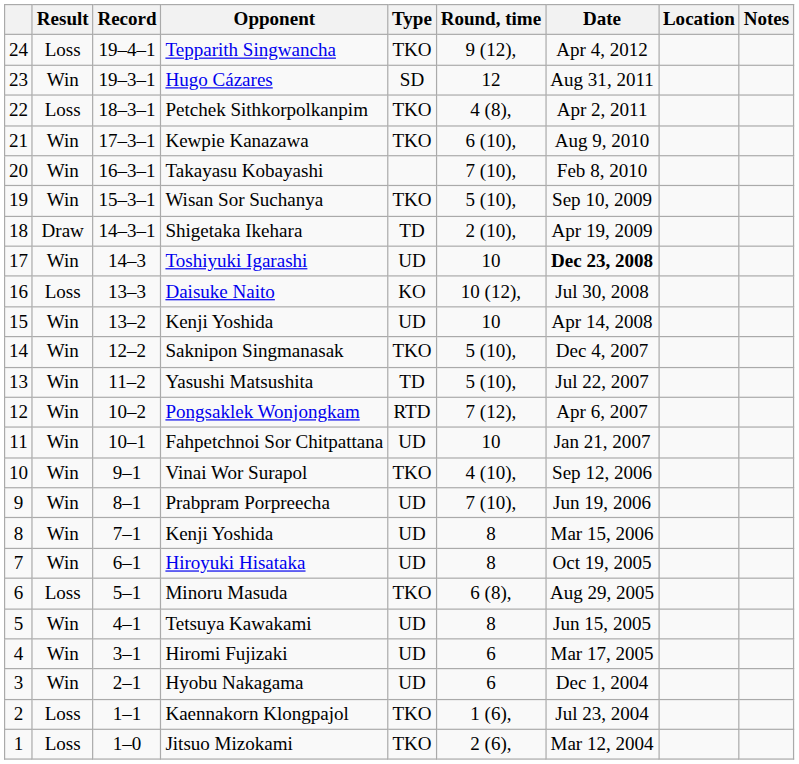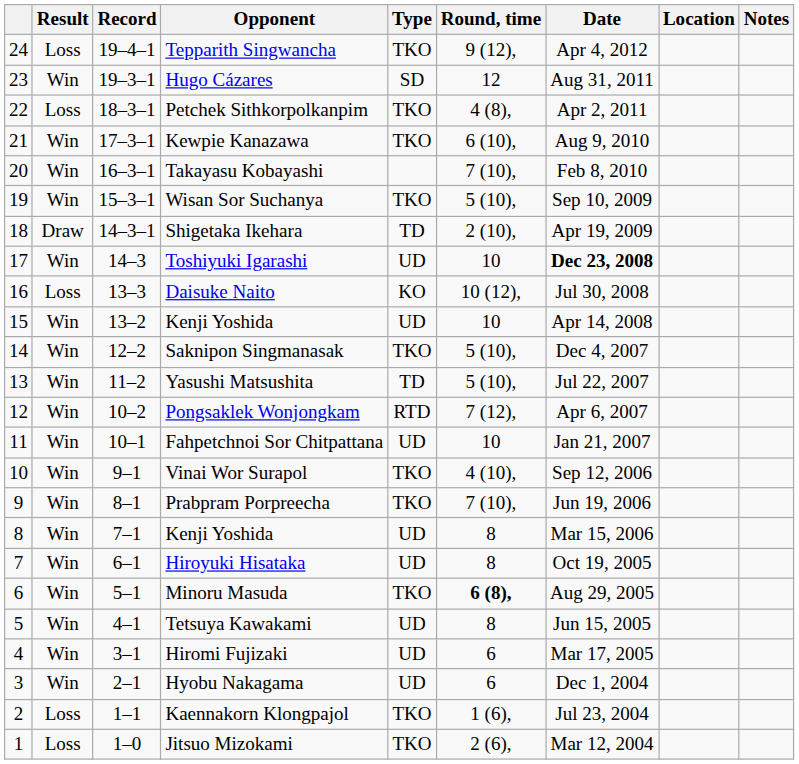 <table class=wikitable style=text-align:center>
 <tr>
 <th></th>
 <th>Result</th>
 <th>Record</th>
 <th>Opponent</th>
 <th>Type</th>
 <th>Round, time</th>
 <th>Date</th>
 <th>Location</th>
 <th>Notes</th>
 </tr>
 <tr>
 <td>24</td>
 <td>Loss</td>
 <td>19–4–1</td>
 <td align=left><a href='#'>Tepparith Singwancha</a></td>
 <td>TKO</td>
 <td>9 (12), </td>
 <td>Apr 4, 2012</td>
 <td align=left></td>
 <td align=left></td>
 </tr>
 <tr>
 <td>23</td>
 <td>Win</td>
 <td>19–3–1</td>
 <td align=left><a href='#'>Hugo Cázares</a></td>
 <td>SD</td>
 <td>12</td>
 <td>Aug 31, 2011</td>
 <td align=left></td>
 <td align=left></td>
 </tr>
 <tr>
 <td>22</td>
 <td>Loss</td>
 <td>18–3–1</td>
 <td align=left>Petchek Sithkorpolkanpim</td>
 <td>TKO</td>
 <td>4 (8), </td>
 <td>Apr 2, 2011</td>
 <td align=left></td>
 <td align=left></td>
 </tr>
 <tr>
 <td>21</td>
 <td>Win</td>
 <td>17–3–1</td>
 <td align=left>Kewpie Kanazawa</td>
 <td>TKO</td>
 <td>6 (10), </td>
 <td>Aug 9, 2010</td>
 <td align=left></td>
 <td align=left></td>
 </tr>
 <tr>
 <td>20</td>
 <td>Win</td>
 <td>16–3–1</td>
 <td align=left>Takayasu Kobayashi</td>
 <td></td>
 <td>7 (10), </td>
 <td>Feb 8, 2010</td>
 <td align=left></td>
 <td align=left></td>
 </tr>
 <tr>
 <td>19</td>
 <td>Win</td>
 <td>15–3–1</td>
 <td align=left>Wisan Sor Suchanya</td>
 <td>TKO</td>
 <td>5 (10), </td>
 <td>Sep 10, 2009</td>
 <td align=left></td>
 <td align=left></td>
 </tr>
 <tr>
 <td>18</td>
 <td>Draw</td>
 <td>14–3–1</td>
 <td align=left>Shigetaka Ikehara</td>
 <td>TD</td>
 <td>2 (10), </td>
 <td>Apr 19, 2009</td>
 <td align=left></td>
 <td align=left></td>
 </tr>
 <tr>
 <td>17</td>
 <td>Win</td>
 <td>14–3</td>
 <td align=left><a href='#'>Toshiyuki Igarashi</a></td>
 <td>UD</td>
 <td>10</td>
 <td><strong>Dec 23, 2008</strong></td>
 <td align=left></td>
 <td align=left></td>
 </tr>
 <tr>
 <td>16</td>
 <td>Loss</td>
 <td>13–3</td>
 <td align=left><a href='#'>Daisuke Naito</a></td>
 <td>KO</td>
 <td>10 (12), </td>
 <td>Jul 30, 2008</td>
 <td align=left></td>
 <td align=left></td>
 </tr>
 <tr>
 <td>15</td>
 <td>Win</td>
 <td>13–2</td>
 <td align=left>Kenji Yoshida</td>
 <td>UD</td>
 <td>10</td>
 <td>Apr 14, 2008</td>
 <td align=left></td>
 <td align=left></td>
 </tr>
 <tr>
 <td>14</td>
 <td>Win</td>
 <td>12–2</td>
 <td align=left>Saknipon Singmanasak</td>
 <td>TKO</td>
 <td>5 (10), </td>
 <td>Dec 4, 2007</td>
 <td align=left></td>
 <td align=left></td>
 </tr>
 <tr>
 <td>13</td>
 <td>Win</td>
 <td>11–2</td>
 <td align=left>Yasushi Matsushita</td>
 <td>TD</td>
 <td>5 (10), </td>
 <td>Jul 22, 2007</td>
 <td align=left></td>
 <td align=left></td>
 </tr>
 <tr>
 <td>12</td>
 <td>Win</td>
 <td>10–2</td>
 <td align=left><a href='#'>Pongsaklek Wonjongkam</a></td>
 <td>RTD</td>
 <td>7 (12), </td>
 <td>Apr 6, 2007</td>
 <td align=left></td>
 <td align=left></td>
 </tr>
 <tr>
 <td>11</td>
 <td>Win</td>
 <td>10–1</td>
 <td align=left>Fahpetchnoi Sor Chitpattana</td>
 <td>UD</td>
 <td>10</td>
 <td>Jan 21, 2007</td>
 <td align=left></td>
 <td align=left></td>
 </tr>
 <tr>
 <td>10</td>
 <td>Win</td>
 <td>9–1</td>
 <td align=left>Vinai Wor Surapol</td>
 <td>TKO</td>
 <td>4 (10), </td>
 <td>Sep 12, 2006</td>
 <td align=left></td>
 <td align=left></td>
 </tr>
 <tr>
 <td>9</td>
 <td>Win</td>
 <td>8–1</td>
 <td align=left>Prabpram Porpreecha</td>
-<td>UD</td>
+<td>TKO</td>
 <td>7 (10), </td>
 <td>Jun 19, 2006</td>
 <td align=left></td>
 <td align=left></td>
 </tr>
 <tr>
 <td>8</td>
 <td>Win</td>
 <td>7–1</td>
 <td align=left>Kenji Yoshida</td>
 <td>UD</td>
 <td>8</td>
 <td>Mar 15, 2006</td>
 <td align=left></td>
 <td align=left></td>
 </tr>
 <tr>
 <td>7</td>
 <td>Win</td>
 <td>6–1</td>
 <td align=left><a href='#'>Hiroyuki Hisataka</a></td>
 <td>UD</td>
 <td>8</td>
 <td>Oct 19, 2005</td>
 <td align=left></td>
 <td align=left></td>
 </tr>
 <tr>
 <td>6</td>
-<td>Loss</td>
+<td>Win</td>
 <td>5–1</td>
 <td align=left>Minoru Masuda</td>
 <td>TKO</td>
-<td>6 (8), </td>
+<td><strong>6 (8), </strong></td>
 <td>Aug 29, 2005</td>
 <td align=left></td>
 <td align=left></td>
 </tr>
 <tr>
 <td>5</td>
 <td>Win</td>
 <td>4–1</td>
 <td align=left>Tetsuya Kawakami</td>
 <td>UD</td>
 <td>8</td>
 <td>Jun 15, 2005</td>
 <td align=left></td>
 <td align=left></td>
 </tr>
 <tr>
 <td>4</td>
 <td>Win</td>
 <td>3–1</td>
 <td align=left>Hiromi Fujizaki</td>
 <td>UD</td>
 <td>6</td>
 <td>Mar 17, 2005</td>
 <td align=left></td>
 <td align=left></td>
 </tr>
 <tr>
 <td>3</td>
 <td>Win</td>
 <td>2–1</td>
 <td align=left>Hyobu Nakagama</td>
 <td>UD</td>
 <td>6</td>
 <td>Dec 1, 2004</td>
 <td align=left></td>
 <td align=left></td>
 </tr>
 <tr>
 <td>2</td>
 <td>Loss</td>
 <td>1–1</td>
 <td align=left>Kaennakorn Klongpajol</td>
 <td>TKO</td>
 <td>1 (6), </td>
 <td>Jul 23, 2004</td>
 <td align=left></td>
 <td align=left></td>
 </tr>
 <tr>
 <td>1</td>
 <td>Loss</td>
 <td>1–0</td>
 <td align=left>Jitsuo Mizokami</td>
 <td>TKO</td>
 <td>2 (6), </td>
 <td>Mar 12, 2004</td>
 <td align=left></td>
 <td align=left></td>
 </tr>
 </table>
